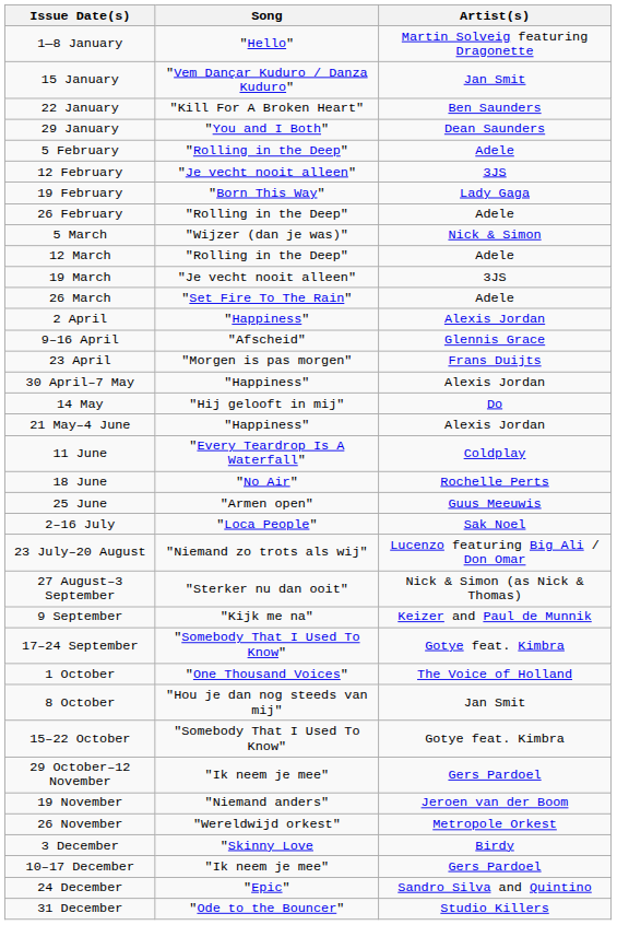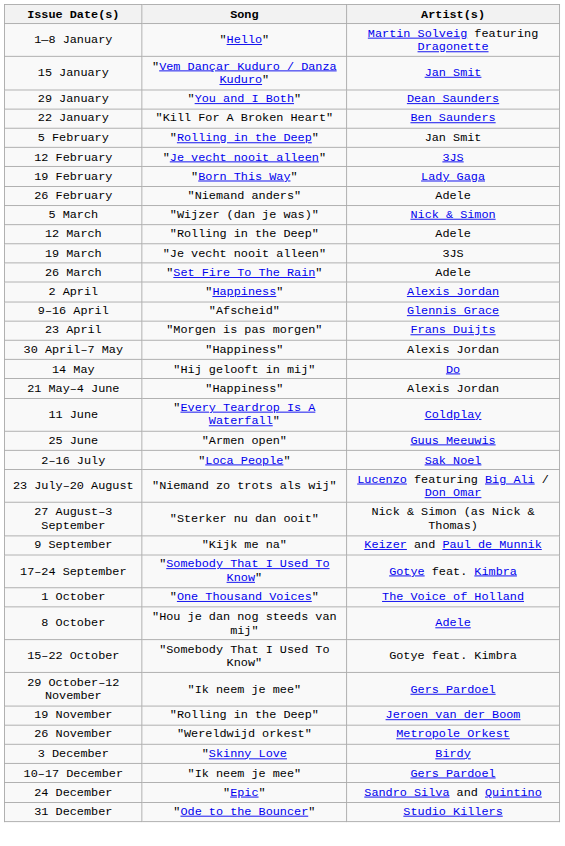 <table class="wikitable">
 <tr>
 <th>Issue Date(s)</th>
 <th>Song</th>
 <th>Artist(s)</th>
 </tr>
 <tr>
 <td style="text-align: center;">1—8 January</td>
 <td style="text-align: center;">"<a href='#'>Hello</a>"</td>
 <td style="text-align: center;"><a href='#'>Martin Solveig</a> featuring <a href='#'>Dragonette</a></td>
 </tr>
 <tr>
 <td style="text-align: center;">15 January</td>
 <td style="text-align: center;">"<a href='#'>Vem Dançar Kuduro / Danza Kuduro</a>"</td>
 <td style="text-align: center;"><a href='#'>Jan Smit</a></td>
 </tr>
 <tr>
+<td style="text-align: center;">29 January</td>
+<td style="text-align: center;">"<a href='#'>You and I Both</a>"</td>
+<td style="text-align: center;"><a href='#'>Dean Saunders</a></td>
+</tr>
+<tr>
 <td style="text-align: center;">22 January</td>
 <td style="text-align: center;">"Kill For A Broken Heart"</td>
 <td style="text-align: center;"><a href='#'>Ben Saunders</a></td>
 </tr>
 <tr>
-<td style="text-align: center;">29 January</td>
-<td style="text-align: center;">"<a href='#'>You and I Both</a>"</td>
-<td style="text-align: center;"><a href='#'>Dean Saunders</a></td>
-</tr>
-<tr>
 <td style="text-align: center;">5 February</td>
 <td style="text-align: center;">"<a href='#'>Rolling in the Deep</a>"</td>
-<td style="text-align: center;"><a href='#'>Adele</a></td>
+<td style="text-align: center;">Jan Smit</td>
 </tr>
 <tr>
 <td style="text-align: center;">12 February</td>
 <td style="text-align: center;">"<a href='#'>Je vecht nooit alleen</a>"</td>
 <td style="text-align: center;"><a href='#'>3JS</a></td>
 </tr>
 <tr>
 <td style="text-align: center;">19 February</td>
 <td style="text-align: center;">"<a href='#'>Born This Way</a>"</td>
 <td style="text-align: center;"><a href='#'>Lady Gaga</a></td>
 </tr>
 <tr>
 <td style="text-align: center;">26 February</td>
-<td style="text-align: center;">"Rolling in the Deep"</td>
+<td style="text-align: center;">"Niemand anders"</td>
 <td style="text-align: center;">Adele</td>
 </tr>
 <tr>
 <td style="text-align: center;">5 March</td>
 <td style="text-align: center;">"Wijzer (dan je was)"</td>
 <td style="text-align: center;"><a href='#'>Nick & Simon</a></td>
 </tr>
 <tr>
 <td style="text-align: center;">12 March</td>
 <td style="text-align: center;">"Rolling in the Deep"</td>
 <td style="text-align: center;">Adele</td>
 </tr>
 <tr>
 <td style="text-align: center;">19 March</td>
 <td style="text-align: center;">"Je vecht nooit alleen"</td>
 <td style="text-align: center;">3JS</td>
 </tr>
 <tr>
 <td style="text-align: center;">26 March</td>
 <td style="text-align: center;">"<a href='#'>Set Fire To The Rain</a>"</td>
 <td style="text-align: center;">Adele</td>
 </tr>
 <tr>
 <td style="text-align: center;">2 April</td>
 <td style="text-align: center;">"<a href='#'>Happiness</a>"</td>
 <td style="text-align: center;"><a href='#'>Alexis Jordan</a></td>
 </tr>
 <tr>
 <td style="text-align: center;">9–16 April</td>
 <td style="text-align: center;">"Afscheid"</td>
 <td style="text-align: center;"><a href='#'>Glennis Grace</a></td>
 </tr>
 <tr>
 <td style="text-align: center;">23 April</td>
 <td style="text-align: center;">"Morgen is pas morgen"</td>
 <td style="text-align: center;"><a href='#'>Frans Duijts</a></td>
 </tr>
 <tr>
 <td style="text-align: center;">30 April–7 May</td>
 <td style="text-align: center;">"Happiness"</td>
 <td style="text-align: center;">Alexis Jordan</td>
 </tr>
 <tr>
 <td style="text-align: center;">14 May</td>
 <td style="text-align: center;">"Hij gelooft in mij"</td>
 <td style="text-align: center;"><a href='#'>Do</a></td>
 </tr>
 <tr>
 <td style="text-align: center;">21 May–4 June</td>
 <td style="text-align: center;">"Happiness"</td>
 <td style="text-align: center;">Alexis Jordan</td>
 </tr>
 <tr>
 <td style="text-align: center;">11 June</td>
 <td style="text-align: center;">"<a href='#'>Every Teardrop Is A Waterfall</a>"</td>
 <td style="text-align: center;"><a href='#'>Coldplay</a></td>
 </tr>
 <tr>
-<td style="text-align: center;">18 June</td>
-<td style="text-align: center;">"<a href='#'>No Air</a>"</td>
-<td style="text-align: center;"><a href='#'>Rochelle Perts</a></td>
-</tr>
-<tr>
 <td style="text-align: center;">25 June</td>
 <td style="text-align: center;">"Armen open"</td>
 <td style="text-align: center;"><a href='#'>Guus Meeuwis</a></td>
 </tr>
 <tr>
 <td style="text-align: center;">2–16 July</td>
 <td style="text-align: center;">"<a href='#'>Loca People</a>"</td>
 <td style="text-align: center;"><a href='#'>Sak Noel</a></td>
 </tr>
 <tr>
 <td style="text-align: center;">23 July–20 August</td>
 <td style="text-align: center;">"Niemand zo trots als wij"</td>
 <td style="text-align: center;"><a href='#'>Lucenzo</a> featuring <a href='#'>Big Ali</a> / <a href='#'>Don Omar</a></td>
 </tr>
 <tr>
 <td style="text-align: center;">27 August–3 September</td>
 <td style="text-align: center;">"Sterker nu dan ooit"</td>
 <td style="text-align: center;">Nick & Simon (as Nick & Thomas)</td>
 </tr>
 <tr>
 <td style="text-align: center;">9 September</td>
 <td style="text-align: center;">"Kijk me na"</td>
 <td style="text-align: center;"><a href='#'>Keizer</a> and <a href='#'>Paul de Munnik</a></td>
 </tr>
 <tr>
 <td style="text-align: center;">17–24 September</td>
 <td style="text-align: center;">"<a href='#'>Somebody That I Used To Know</a>"</td>
 <td style="text-align: center;"><a href='#'>Gotye</a> feat. <a href='#'>Kimbra</a></td>
 </tr>
 <tr>
 <td style="text-align: center;">1 October</td>
 <td style="text-align: center;">"<a href='#'>One Thousand Voices</a>"</td>
 <td style="text-align: center;"><a href='#'>The Voice of Holland</a></td>
 </tr>
 <tr>
 <td style="text-align: center;">8 October</td>
 <td style="text-align: center;">"Hou je dan nog steeds van mij"</td>
-<td style="text-align: center;">Jan Smit</td>
+<td style="text-align: center;"><a href='#'>Adele</a></td>
 </tr>
 <tr>
 <td style="text-align: center;">15–22 October</td>
 <td style="text-align: center;">"Somebody That I Used To Know"</td>
 <td style="text-align: center;">Gotye feat. Kimbra</td>
 </tr>
 <tr>
 <td style="text-align: center;">29 October–12 November</td>
 <td style="text-align: center;">"Ik neem je mee"</td>
 <td style="text-align: center;"><a href='#'>Gers Pardoel</a></td>
 </tr>
 <tr>
 <td style="text-align: center;">19 November</td>
-<td style="text-align: center;">"Niemand anders"</td>
+<td style="text-align: center;">"Rolling in the Deep"</td>
 <td style="text-align: center;"><a href='#'>Jeroen van der Boom</a></td>
 </tr>
 <tr>
 <td style="text-align: center;">26 November</td>
 <td style="text-align: center;">"Wereldwijd orkest"</td>
 <td style="text-align: center;"><a href='#'>Metropole Orkest</a></td>
 </tr>
 <tr>
 <td style="text-align: center;">3 December</td>
 <td style="text-align: center;">"<a href='#'>Skinny Love</a></td>
 <td style="text-align: center;"><a href='#'>Birdy</a></td>
 </tr>
 <tr>
 <td style="text-align: center;">10–17 December</td>
 <td style="text-align: center;">"Ik neem je mee"</td>
 <td style="text-align: center;"><a href='#'>Gers Pardoel</a></td>
 </tr>
 <tr>
 <td style="text-align: center;">24 December</td>
 <td style="text-align: center;">"<a href='#'>Epic</a>"</td>
 <td style="text-align: center;"><a href='#'>Sandro Silva</a> and <a href='#'>Quintino</a></td>
 </tr>
 <tr>
 <td style="text-align: center;">31 December</td>
 <td style="text-align: center;">"<a href='#'>Ode to the Bouncer</a>"</td>
 <td style="text-align: center;"><a href='#'>Studio Killers</a></td>
 </tr>
 </table>
